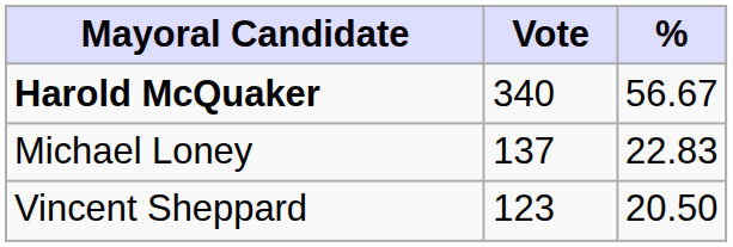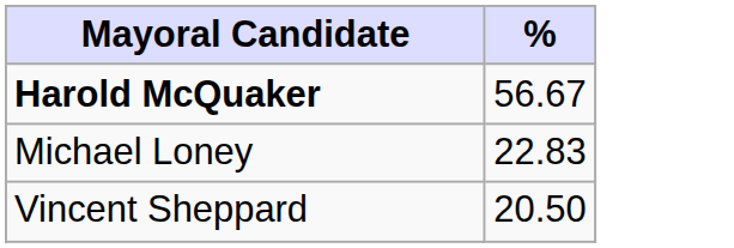 <table class="wikitable">
 <tr>
 <th style="background:#ddf; width:200px;">Mayoral Candidate</th>
-<th style="background:#ddf; width:50px;">Vote</th>
 <th style="background:#ddf; width:30px;">%</th>
 </tr>
 <tr>
 <td><strong>Harold McQuaker</strong></td>
-<td>340</td>
 <td>56.67</td>
 </tr>
 <tr>
 <td>Michael Loney</td>
-<td>137</td>
 <td>22.83</td>
 </tr>
 <tr>
 <td>Vincent Sheppard</td>
-<td>123</td>
 <td>20.50</td>
 </tr>
 </table>
